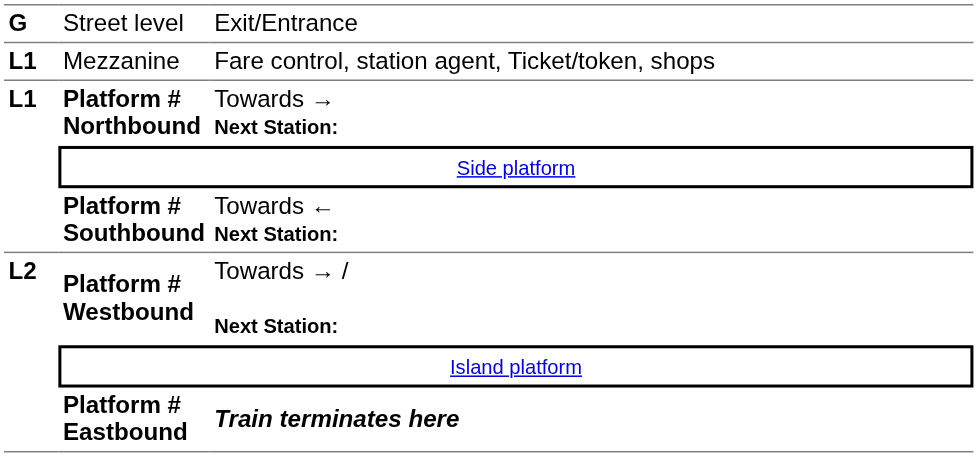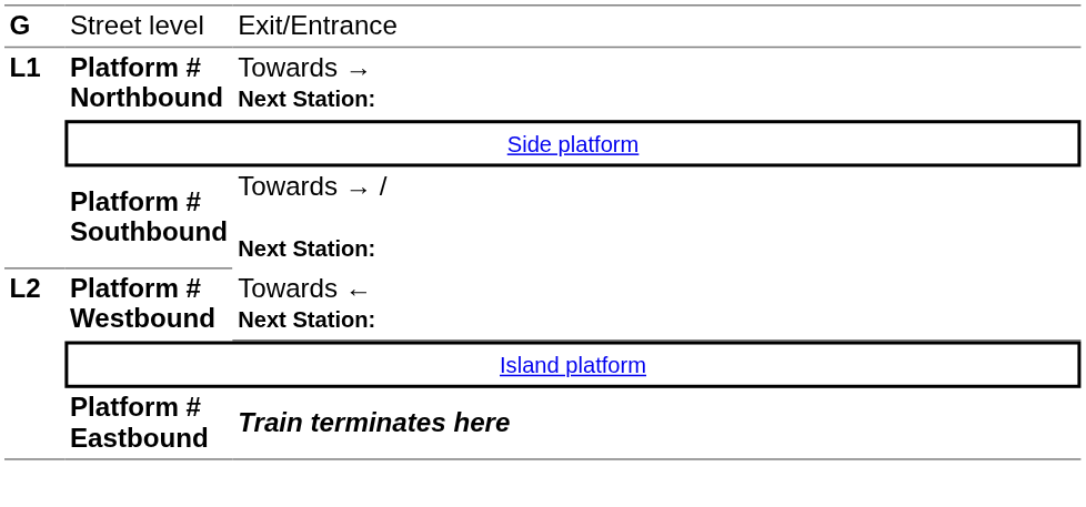 <table border="0" cellspacing="0" cellpadding="3">
 <tr>
 <td width="30" valign="top" style="border-top:solid 1px gray;border-bottom:solid 1px gray;"><strong>G</strong></td>
 <td width="85" valign="top" style="border-top:solid 1px gray;border-bottom:solid 1px gray;">Street level</td>
 <td width="500" valign="top" style="border-top:solid 1px gray;border-bottom:solid 1px gray;">Exit/Entrance</td>
-</tr>
-<tr>
-<td style="border-bottom:solid 1px gray;"><strong>L1</strong></td>
-<td style="border-bottom:solid 1px gray;">Mezzanine</td>
-<td style="border-bottom:solid 1px gray;">Fare control, station agent, Ticket/token, shops</td>
 </tr>
 <tr>
 <td rowspan="3" width="30" valign="top" style="border-bottom:solid 1px gray;"><strong>L1</strong></td>
 <td width="85" style="border-bottom:solid 1px white;"><span><strong>Platform #</strong><br><strong>Northbound</strong></span></td>
 <td width="500" style="border-bottom:solid 1px white;">Towards → <br><small><strong>Next Station:</strong> </small></td>
 </tr>
 <tr>
 <td colspan="2" style="border-top:solid 2px black;border-right:solid 2px black;border-left:solid 2px black;border-bottom:solid 2px black;text-align:center;"><small><a href='#'>Side platform</a></small></td>
 </tr>
 <tr>
 <td width="85" style="border-bottom:solid 1px gray;"><span><strong>Platform #</strong><br><strong>Southbound</strong></span></td>
-<td width="500" style="border-bottom:solid 1px gray;">Towards ←  <br><small><strong>Next Station:</strong> </small></td>
+<td width="500" style="border-bottom:solid 1px white;">Towards → /<br> <br><small><strong>Next Station:</strong> </small></td>
 </tr>
 <tr>
 <td rowspan="3" style="border-bottom:solid 1px gray;" width="30" valign="top"><strong>L2</strong></td>
 <td width="85" style="border-bottom:solid 1px white;"><span><strong>Platform #</strong><br><strong>Westbound</strong></span></td>
-<td width="500" style="border-bottom:solid 1px white;">Towards → /<br> <br><small><strong>Next Station:</strong> </small></td>
+<td width="500" style="border-bottom:solid 1px gray;">Towards ←  <br><small><strong>Next Station:</strong> </small></td>
 </tr>
 <tr>
 <td colspan="2" style="border-top:solid 2px black;border-right:solid 2px black;border-left:solid 2px black;border-bottom:solid 2px black;text-align:center;"><small><a href='#'>Island platform</a></small></td>
 </tr>
 <tr>
 <td width="85" style="border-bottom:solid 1px gray;"><span><strong>Platform #</strong><br><strong>Eastbound</strong></span></td>
 <td width="500" style="border-bottom:solid 1px gray;"><strong><em>Train terminates here</em></strong></td>
 </tr>
 <tr>
 </tr>
 </table>
